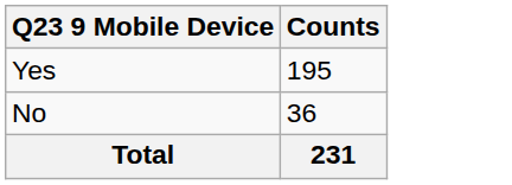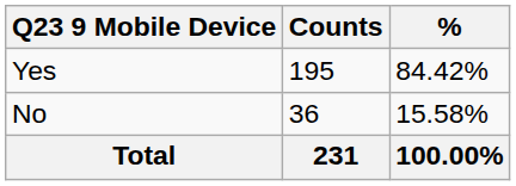 <table class="wikitable sortable">
 <tr>
 <th>Q23 9 Mobile Device</th>
 <th>Counts</th>
+<th>%</th>
 </tr>
 <tr>
 <td>Yes</td>
 <td>195</td>
+<td>84.42%</td>
 </tr>
 <tr>
 <td>No</td>
 <td>36</td>
+<td>15.58%</td>
 </tr>
 <tr>
 <th>Total</th>
 <th>231</th>
+<th>100.00%</th>
 </tr>
 </table>
